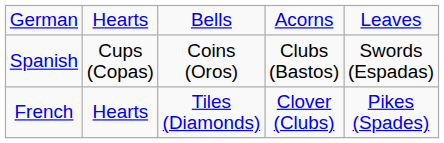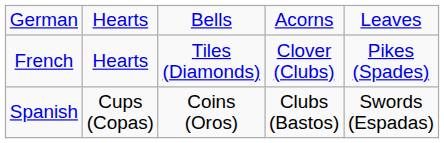 <table class="wikitable" style="text-align:center;margin:1em" align=left>
 <tr>
 <td><a href='#'>German</a></td>
 <td><a href='#'>Hearts</a><br> </td>
 <td><a href='#'>Bells</a><br> </td>
 <td><a href='#'>Acorns</a><br> </td>
 <td><a href='#'>Leaves</a><br> </td>
 </tr>
 <tr>
+<td><a href='#'>French</a></td>
+<td><a href='#'>Hearts</a><br> </td>
+<td><a href='#'>Tiles<br>(Diamonds)</a><br> </td>
+<td><a href='#'>Clover<br>(Clubs)</a><br> </td>
+<td><a href='#'>Pikes<br>(Spades)</a><br> </td>
+</tr>
+<tr>
 <td><a href='#'>Spanish</a></td>
 <td>Cups<br>(Copas) </td>
 <td>Coins<br>(Oros) </td>
 <td>Clubs<br>(Bastos) </td>
 <td>Swords<br>(Espadas) </td>
 </tr>
-<tr>
-<td><a href='#'>French</a></td>
-<td><a href='#'>Hearts</a><br> </td>
-<td><a href='#'>Tiles<br>(Diamonds)</a><br> </td>
-<td><a href='#'>Clover<br>(Clubs)</a><br> </td>
-<td><a href='#'>Pikes<br>(Spades)</a><br> </td>
-</tr>
 </table>
